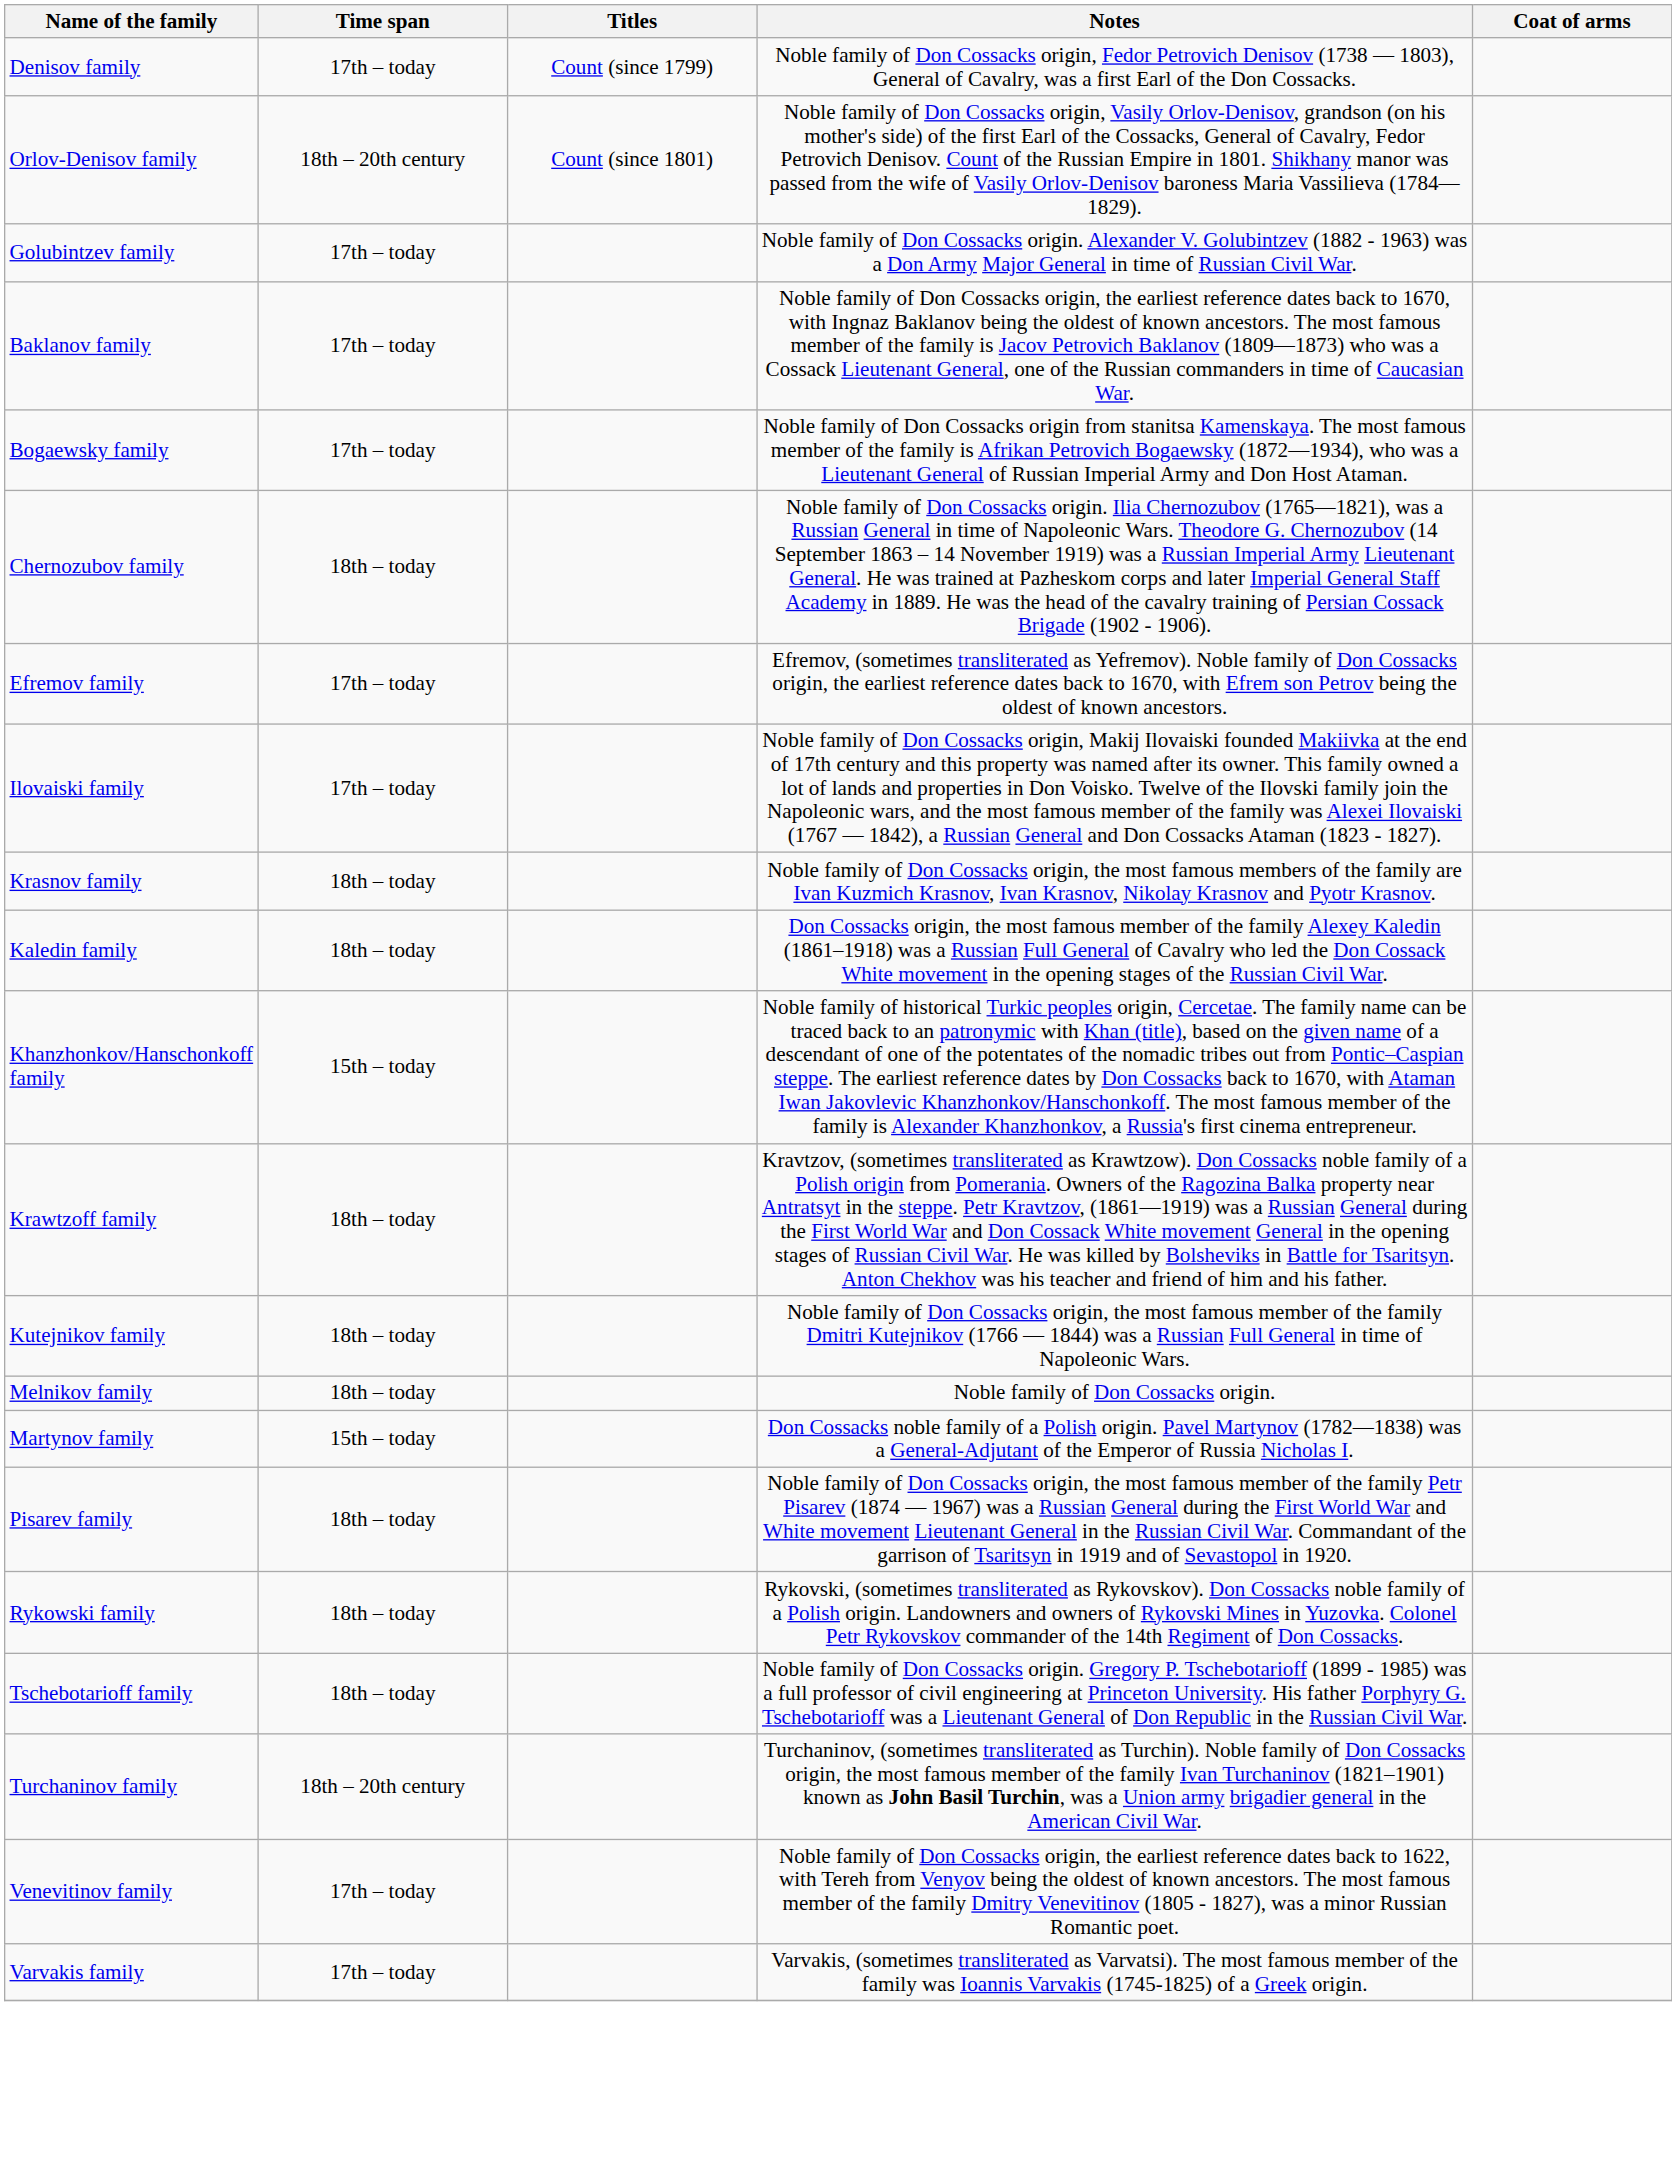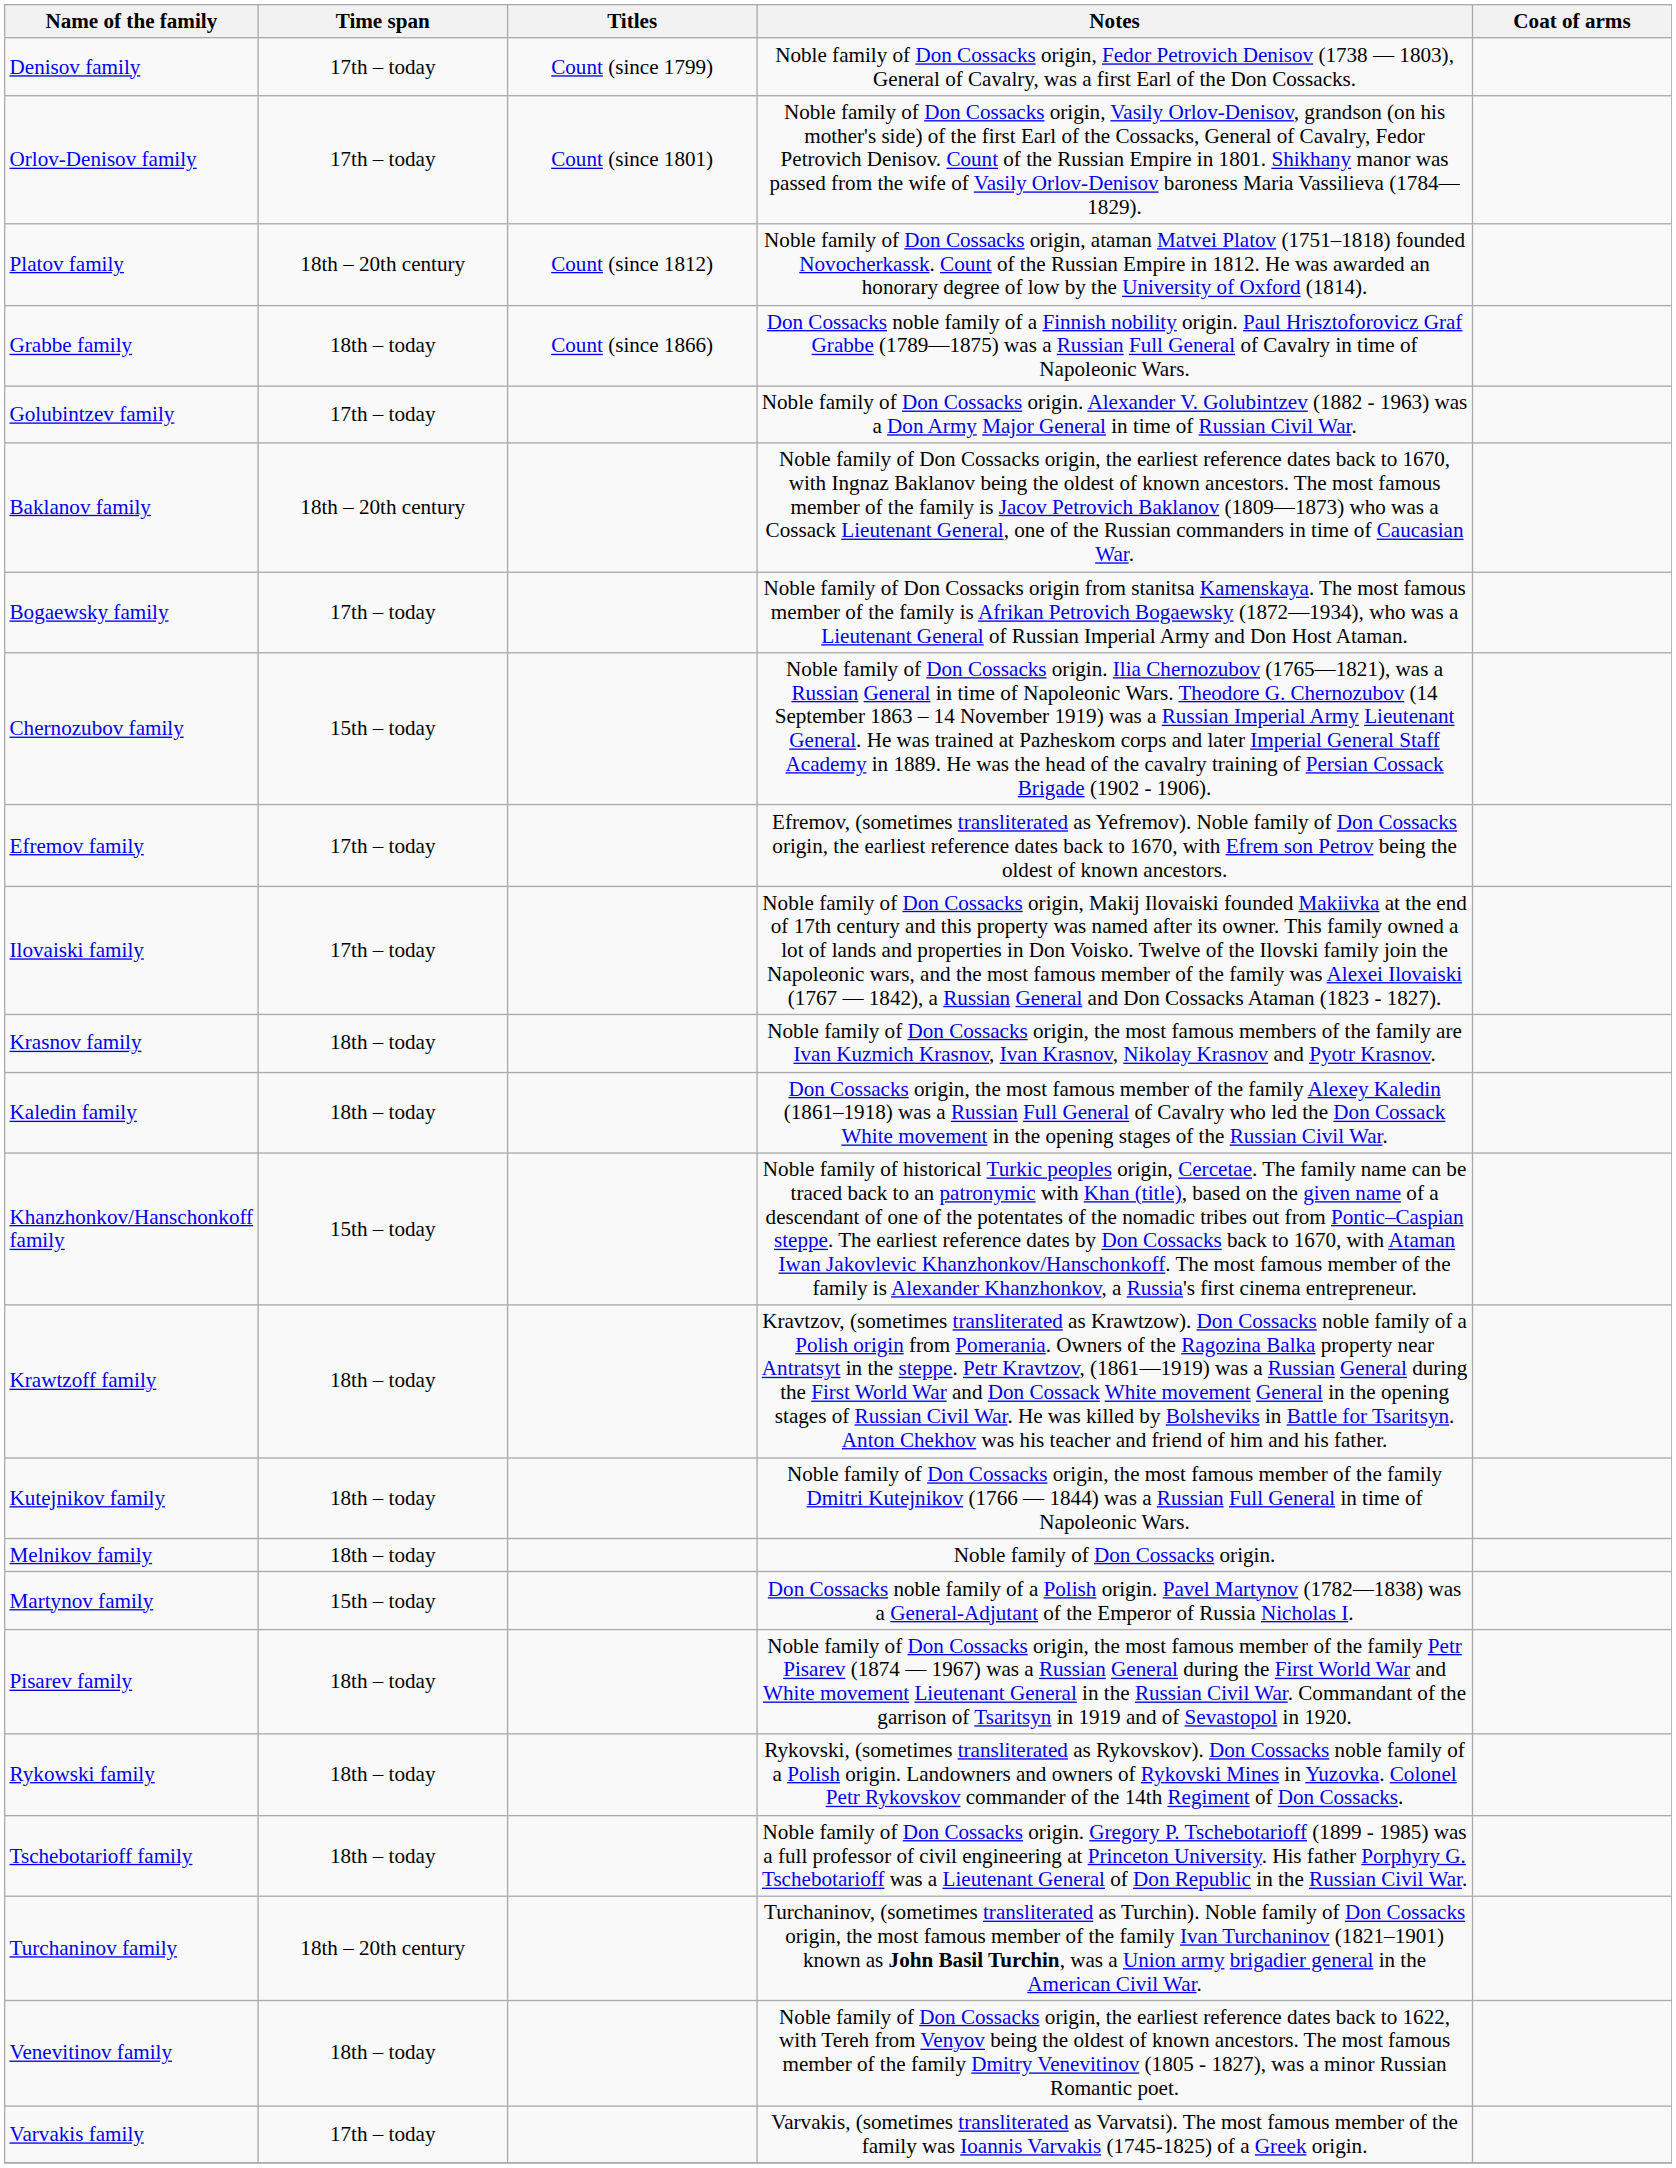 <table class="wikitable" width="100%">
 <tr>
 <th bgcolor="gold" ! width="15%">Name of the family</th>
 <th bgcolor="silver" ! width="15%">Time span</th>
 <th bgcolor="silver" ! width="15%">Titles</th>
 <th bgcolor="silver" ! width="43%">Notes</th>
 <th bgcolor="silver" ! width="12%">Coat of arms</th>
 </tr>
 <tr>
 <td><a href='#'>Denisov family</a></td>
 <td align="center">17th – today</td>
 <td align="center"><a href='#'>Count</a> (since 1799)</td>
 <td align="center">Noble family of <a href='#'>Don Cossacks</a> origin, <a href='#'>Fedor Petrovich Denisov</a> (1738 — 1803), General of Cavalry, was a first Earl of the Don Cossacks.</td>
 <td align="center"></td>
 </tr>
 <tr>
 <td><a href='#'>Orlov-Denisov family</a></td>
-<td align="center">18th – 20th century</td>
+<td align="center">17th – today</td>
 <td align="center"><a href='#'>Count</a> (since 1801)</td>
 <td align="center">Noble family of <a href='#'>Don Cossacks</a> origin, <a href='#'>Vasily Orlov-Denisov</a>, grandson (on his mother's side) of the first Earl of the Cossacks, General of Cavalry, Fedor Petrovich Denisov. <a href='#'>Count</a> of the Russian Empire in 1801. <a href='#'>Shikhany</a> manor was passed from the wife of <a href='#'>Vasily Orlov-Denisov</a> baroness Maria Vassilieva (1784—1829).</td>
+<td align="center"></td>
+</tr>
+<tr>
+<td><a href='#'>Platov family</a></td>
+<td align="center">18th – 20th century</td>
+<td align="center"><a href='#'>Count</a> (since 1812)</td>
+<td align="center">Noble family of <a href='#'>Don Cossacks</a> origin, ataman <a href='#'>Matvei Platov</a> (1751–1818) founded <a href='#'>Novocherkassk</a>. <a href='#'>Count</a> of the Russian Empire in 1812. He was awarded an honorary degree of low by the <a href='#'>University of Oxford</a> (1814).</td>
+<td align="center"></td>
+</tr>
+<tr>
+<td><a href='#'>Grabbe family</a></td>
+<td align="center">18th – today</td>
+<td align="center"><a href='#'>Count</a> (since 1866)</td>
+<td align="center"><a href='#'>Don Cossacks</a> noble family of a <a href='#'>Finnish nobility</a> origin. <a href='#'>Paul Hrisztoforovicz Graf Grabbe</a> (1789—1875) was a <a href='#'>Russian</a> <a href='#'>Full General</a> of Cavalry in time of Napoleonic Wars.</td>
 <td align="center"></td>
 </tr>
 <tr>
 <td><a href='#'>Golubintzev family</a></td>
 <td align="center">17th – today</td>
 <td align="center"></td>
 <td align="center">Noble family of <a href='#'>Don Cossacks</a> origin. <a href='#'>Alexander V. Golubintzev</a>  (1882 - 1963)  was a <a href='#'>Don Army</a> <a href='#'>Major General</a> in time of <a href='#'>Russian Civil War</a>.</td>
 <td align="center"></td>
 </tr>
 <tr>
 <td><a href='#'>Baklanov family</a></td>
-<td align="center">17th – today</td>
+<td align="center">18th – 20th century</td>
 <td align="center"></td>
 <td align="center">Noble family of Don Cossacks origin, the earliest reference dates back to 1670, with Ingnaz Baklanov being the oldest of known ancestors. The most famous member of the family is <a href='#'>Jacov Petrovich Baklanov</a> (1809—1873) who was a Cossack <a href='#'>Lieutenant General</a>, one of the Russian commanders in time of <a href='#'>Caucasian War</a>.</td>
 <td align="center"></td>
 </tr>
 <tr>
 <td><a href='#'>Bogaewsky family</a></td>
 <td align="center">17th – today</td>
 <td align="center"></td>
 <td align="center">Noble family of Don Cossacks origin from stanitsa <a href='#'>Kamenskaya</a>. The most famous member of the family is <a href='#'>Afrikan Petrovich Bogaewsky</a> (1872—1934), who was a <a href='#'>Lieutenant General</a> of Russian Imperial Army and Don Host Ataman.</td>
 <td align="center"></td>
 </tr>
 <tr>
 <td><a href='#'>Chernozubov family</a></td>
-<td align="center">18th – today</td>
+<td align="center">15th – today</td>
 <td align="center"></td>
 <td align="center">Noble family of <a href='#'>Don Cossacks</a> origin. <a href='#'>Ilia Chernozubov</a> (1765—1821), was a <a href='#'>Russian</a> <a href='#'>General</a> in time of Napoleonic Wars. <a href='#'>Theodore G. Chernozubov</a> (14 September 1863 – 14 November 1919) was a <a href='#'>Russian Imperial Army</a> <a href='#'>Lieutenant General</a>. He was trained at Pazheskom corps and later <a href='#'>Imperial General Staff Academy</a> in 1889. He was the head of the cavalry training of <a href='#'>Persian Cossack Brigade</a> (1902 - 1906).</td>
 <td align="center"></td>
 </tr>
 <tr>
 <td><a href='#'>Efremov family</a></td>
 <td align="center">17th – today</td>
 <td align="center"></td>
 <td align="center">Efremov, (sometimes <a href='#'>transliterated</a> as Yefremov). Noble family of <a href='#'>Don Cossacks</a> origin, the earliest reference dates back to 1670, with <a href='#'>Efrem son Petrov</a> being the oldest of known ancestors.</td>
 <td align="center"></td>
 </tr>
 <tr>
 <td><a href='#'>Ilovaiski family</a></td>
 <td align="center">17th – today</td>
 <td align="center"></td>
 <td align="center">Noble family of <a href='#'>Don Cossacks</a> origin, Makij Ilovaiski founded <a href='#'>Makiivka</a> at the end of 17th century and this property was named after its owner. This family owned a lot of lands and properties in Don Voisko. Twelve of the Ilovski family join the Napoleonic wars, and the most famous member of the family was <a href='#'>Alexei Ilovaiski</a> (1767 — 1842), a <a href='#'>Russian</a> <a href='#'>General</a> and Don Cossacks Ataman (1823 - 1827).</td>
 <td align="center"></td>
 </tr>
 <tr>
 <td><a href='#'>Krasnov family</a></td>
 <td align="center">18th – today</td>
 <td align="center"></td>
 <td align="center">Noble family of <a href='#'>Don Cossacks</a> origin, the most famous members of the family are <a href='#'>Ivan Kuzmich Krasnov</a>, <a href='#'>Ivan Krasnov</a>, <a href='#'>Nikolay Krasnov</a> and <a href='#'>Pyotr Krasnov</a>.</td>
 <td align="center"></td>
 </tr>
 <tr>
 <td><a href='#'>Kaledin family</a></td>
 <td align="center">18th – today</td>
 <td align="center"></td>
 <td align="center"><a href='#'>Don Cossacks</a> origin, the most famous member of the family <a href='#'>Alexey Kaledin</a> (1861–1918) was a <a href='#'>Russian</a> <a href='#'>Full General</a> of Cavalry who led the <a href='#'>Don Cossack</a> <a href='#'>White movement</a> in the opening stages of the <a href='#'>Russian Civil War</a>.</td>
 <td align="center"></td>
 </tr>
 <tr>
 <td><a href='#'>Khanzhonkov/Hanschonkoff family</a></td>
 <td align="center">15th – today</td>
 <td align="center"></td>
 <td align="center">Noble family of historical <a href='#'>Turkic peoples</a> origin, <a href='#'>Cercetae</a>. The family name can be traced back to an <a href='#'>patronymic</a> with <a href='#'>Khan (title)</a>, based on the <a href='#'>given name</a> of a descendant of one of the potentates of the nomadic tribes out from <a href='#'>Pontic–Caspian steppe</a>. The earliest reference dates by <a href='#'>Don Cossacks</a> back to 1670, with <a href='#'>Ataman</a> <a href='#'>Iwan Jakovlevic Khanzhonkov/Hanschonkoff</a>. The most famous member of the family is <a href='#'>Alexander Khanzhonkov</a>, a <a href='#'>Russia</a>'s first cinema entrepreneur.</td>
 <td align="center"><br></td>
 </tr>
 <tr>
 <td><a href='#'>Krawtzoff family</a></td>
 <td align="center">18th – today</td>
 <td align="center"></td>
 <td align="center">Kravtzov, (sometimes <a href='#'>transliterated</a> as Krawtzow). <a href='#'>Don Cossacks</a> noble family of a <a href='#'>Polish origin</a> from <a href='#'>Pomerania</a>. Owners of the <a href='#'>Ragozina Balka</a> property near <a href='#'>Antratsyt</a> in the <a href='#'>steppe</a>. <a href='#'>Petr Kravtzov</a>, (1861—1919) was a <a href='#'>Russian</a> <a href='#'>General</a> during the <a href='#'>First World War</a> and <a href='#'>Don Cossack</a> <a href='#'>White movement</a> <a href='#'>General</a> in the opening stages of <a href='#'>Russian Civil War</a>. He was killed by <a href='#'>Bolsheviks</a> in <a href='#'>Battle for Tsaritsyn</a>. <a href='#'>Anton Chekhov</a> was his teacher and friend of him and his father.</td>
 <td align="center"></td>
 </tr>
 <tr>
 <td><a href='#'>Kutejnikov family</a></td>
 <td align="center">18th – today</td>
 <td align="center"></td>
 <td align="center">Noble family of <a href='#'>Don Cossacks</a> origin, the most famous member of the family <a href='#'>Dmitri Kutejnikov</a> (1766 — 1844) was a <a href='#'>Russian</a> <a href='#'>Full General</a> in time of Napoleonic Wars.</td>
 <td align="center"></td>
 </tr>
 <tr>
 <td><a href='#'>Melnikov family</a></td>
 <td align="center">18th – today</td>
 <td align="center"></td>
 <td align="center">Noble family of <a href='#'>Don Cossacks</a> origin.</td>
 <td align="center"></td>
 </tr>
 <tr>
 <td><a href='#'>Martynov family</a></td>
 <td align="center">15th – today</td>
 <td align="center"></td>
 <td align="center"><a href='#'>Don Cossacks</a> noble family of a <a href='#'>Polish</a> origin. <a href='#'>Pavel Martynov</a> (1782—1838) was a <a href='#'>General-Adjutant</a> of the Emperor of Russia <a href='#'>Nicholas I</a>.</td>
 <td align="center"></td>
 </tr>
 <tr>
 <td><a href='#'>Pisarev family</a></td>
 <td align="center">18th – today</td>
 <td align="center"></td>
 <td align="center">Noble family of <a href='#'>Don Cossacks</a> origin, the most famous member of the family <a href='#'>Petr Pisarev</a> (1874 — 1967) was a <a href='#'>Russian</a> <a href='#'>General</a> during the <a href='#'>First World War</a> and <a href='#'>White movement</a> <a href='#'>Lieutenant General</a> in the <a href='#'>Russian Civil War</a>. Commandant of the garrison of <a href='#'>Tsaritsyn</a> in 1919 and of <a href='#'>Sevastopol</a> in 1920.</td>
 <td align="center"></td>
 </tr>
 <tr>
 <td><a href='#'>Rykowski family</a></td>
 <td align="center">18th – today</td>
 <td align="center"></td>
 <td align="center">Rykovski, (sometimes <a href='#'>transliterated</a> as Rykovskov). <a href='#'>Don Cossacks</a> noble family of a <a href='#'>Polish</a> origin. Landowners and owners of <a href='#'>Rykovski Mines</a> in <a href='#'>Yuzovka</a>. <a href='#'>Colonel</a> <a href='#'>Petr Rykovskov</a> commander of the 14th <a href='#'>Regiment</a> of <a href='#'>Don Cossacks</a>.</td>
 <td align="center"></td>
 </tr>
 <tr>
 <td><a href='#'>Tschebotarioff family</a></td>
 <td align="center">18th – today</td>
 <td align="center"></td>
 <td align="center">Noble family of <a href='#'>Don Cossacks</a> origin. <a href='#'>Gregory P. Tschebotarioff</a> (1899 - 1985) was a full professor of civil engineering at <a href='#'>Princeton University</a>. His father <a href='#'>Porphyry G. Tschebotarioff</a> was a <a href='#'>Lieutenant General</a> of <a href='#'>Don Republic</a> in the <a href='#'>Russian Civil War</a>.</td>
 <td align="center"></td>
 </tr>
 <tr>
 <td><a href='#'>Turchaninov family</a></td>
 <td align="center">18th – 20th century</td>
 <td align="center"></td>
 <td align="center">Turchaninov, (sometimes <a href='#'>transliterated</a> as Turchin). Noble family of <a href='#'>Don Cossacks</a> origin, the most famous member of the family <a href='#'>Ivan Turchaninov</a> (1821–1901) known as <strong>John Basil Turchin</strong>, was a <a href='#'>Union army</a> <a href='#'>brigadier general</a> in the <a href='#'>American Civil War</a>.</td>
 <td align="center"></td>
 </tr>
 <tr>
 <td><a href='#'>Venevitinov family</a></td>
-<td align="center">17th – today</td>
+<td align="center">18th – today</td>
 <td align="center"></td>
 <td align="center">Noble family of <a href='#'>Don Cossacks</a> origin, the earliest reference dates back to 1622, with Tereh from <a href='#'>Venyov</a> being the oldest of known ancestors. The most famous member of the family <a href='#'>Dmitry Venevitinov</a>  (1805 - 1827), was a minor Russian Romantic poet.</td>
 <td align="center"></td>
 </tr>
 <tr>
 <td><a href='#'>Varvakis family</a></td>
 <td align="center">17th – today</td>
 <td align="center"></td>
 <td align="center">Varvakis, (sometimes <a href='#'>transliterated</a> as Varvatsi). The most famous member of the family was <a href='#'>Ioannis Varvakis</a> (1745-1825) of a <a href='#'>Greek</a> origin.</td>
 <td align="center"></td>
 </tr>
 <tr>
 </tr>
 </table>
